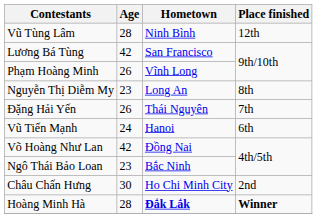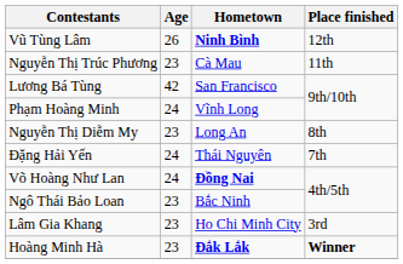 <table class="wikitable sortable">
 <tr>
 <th>Contestants</th>
 <th>Age</th>
 <th>Hometown</th>
 <th>Place finished</th>
 </tr>
 <tr>
 <td>Vũ Tùng Lâm</td>
-<td>28</td>
-<td><a href='#'>Ninh Bình</a></td>
+<td>26</td>
+<td><strong><a href='#'>Ninh Bình</a></strong></td>
 <td>12th</td>
+</tr>
+<tr>
+<td>Nguyễn Thị Trúc Phương</td>
+<td>23</td>
+<td><a href='#'>Cà Mau</a></td>
+<td>11th</td>
 </tr>
 <tr>
 <td>Lương Bá Tùng</td>
 <td>42</td>
 <td><a href='#'>San Francisco</a></td>
 <td rowspan="2">9th/10th</td>
 </tr>
 <tr>
 <td>Phạm Hoàng Minh</td>
-<td>26</td>
+<td>24</td>
 <td><a href='#'>Vĩnh Long</a></td>
 </tr>
 <tr>
 <td>Nguyễn Thị Diễm My</td>
 <td>23</td>
 <td><a href='#'>Long An</a></td>
 <td>8th</td>
 </tr>
 <tr>
 <td>Đặng Hải Yến</td>
-<td>26</td>
+<td>24</td>
 <td><a href='#'>Thái Nguyên</a></td>
 <td>7th</td>
 </tr>
 <tr>
-<td>Vũ Tiến Mạnh</td>
+<td>Võ Hoàng Như Lan</td>
 <td>24</td>
-<td><a href='#'>Hanoi</a></td>
-<td>6th</td>
-</tr>
-<tr>
-<td>Võ Hoàng Như Lan</td>
-<td>42</td>
-<td><a href='#'>Đồng Nai</a></td>
+<td><strong><a href='#'>Đồng Nai</a></strong></td>
 <td rowspan="2">4th/5th</td>
 </tr>
 <tr>
 <td>Ngô Thái Bảo Loan</td>
 <td>23</td>
 <td><a href='#'>Bắc Ninh</a></td>
 </tr>
 <tr>
-<td>Châu Chấn Hưng</td>
-<td>30</td>
+<td>Lâm Gia Khang</td>
+<td>23</td>
 <td><a href='#'>Ho Chi Minh City</a></td>
-<td>2nd</td>
+<td>3rd</td>
 </tr>
 <tr>
 <td>Hoàng Minh Hà</td>
-<td>28</td>
+<td>23</td>
 <td><strong><a href='#'>Đắk Lắk</a></strong></td>
 <td><strong>Winner</strong></td>
 </tr>
 <tr>
 </tr>
 </table>
